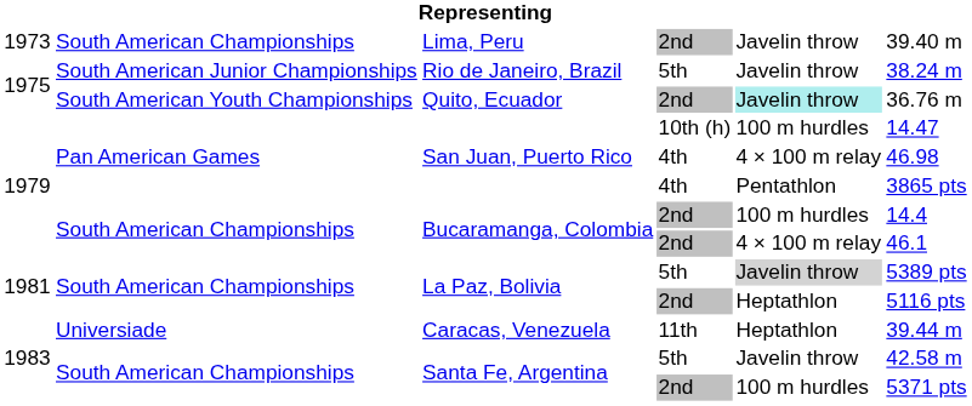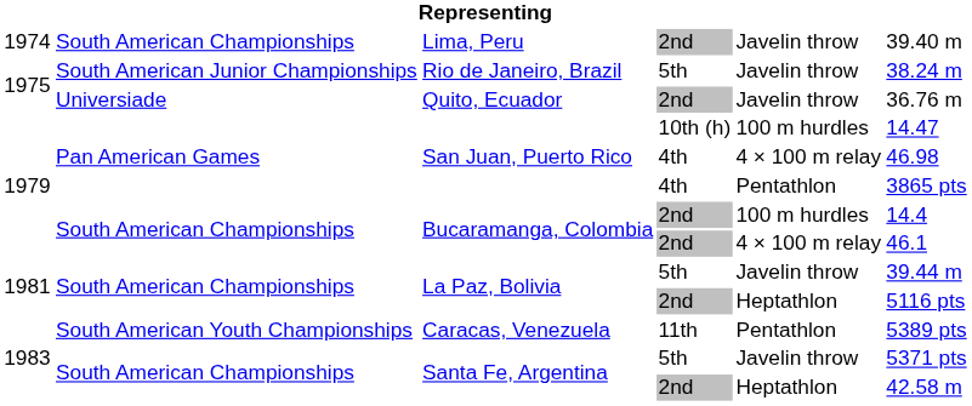 <table>
 <tr>
 <th colspan="6">Representing </th>
 </tr>
 <tr>
-<td>1973</td>
+<td>1974</td>
 <td><a href='#'>South American Championships</a></td>
 <td><a href='#'>Lima, Peru</a></td>
 <td bgcolor=silver>2nd</td>
 <td>Javelin throw</td>
 <td>39.40 m</td>
 </tr>
 <tr>
 <td rowspan=2>1975</td>
 <td><a href='#'>South American Junior Championships</a></td>
 <td><a href='#'>Rio de Janeiro, Brazil</a></td>
 <td>5th</td>
 <td>Javelin throw</td>
 <td><a href='#'>38.24 m</a></td>
 </tr>
 <tr>
-<td><a href='#'>South American Youth Championships</a></td>
+<td><a href='#'>Universiade</a></td>
 <td><a href='#'>Quito, Ecuador</a></td>
 <td bgcolor=silver>2nd</td>
-<td style="background: paleturquoise;">Javelin throw</td>
+<td>Javelin throw</td>
 <td>36.76 m</td>
 </tr>
 <tr>
 <td rowspan=5>1979</td>
 <td rowspan=3><a href='#'>Pan American Games</a></td>
 <td rowspan=3><a href='#'>San Juan, Puerto Rico</a></td>
 <td>10th (h)</td>
 <td>100 m hurdles</td>
 <td><a href='#'>14.47</a></td>
 </tr>
 <tr>
 <td>4th</td>
 <td>4 × 100 m relay</td>
 <td><a href='#'>46.98</a></td>
 </tr>
 <tr>
 <td>4th</td>
 <td>Pentathlon</td>
 <td><a href='#'>3865 pts</a></td>
 </tr>
 <tr>
 <td rowspan=2><a href='#'>South American Championships</a></td>
 <td rowspan=2><a href='#'>Bucaramanga, Colombia</a></td>
 <td bgcolor=silver>2nd</td>
 <td>100 m hurdles</td>
 <td><a href='#'>14.4</a></td>
 </tr>
 <tr>
 <td bgcolor=silver>2nd</td>
 <td>4 × 100 m relay</td>
 <td><a href='#'>46.1</a></td>
 </tr>
 <tr>
 <td rowspan=2>1981</td>
 <td rowspan=2><a href='#'>South American Championships</a></td>
 <td rowspan=2><a href='#'>La Paz, Bolivia</a></td>
 <td>5th</td>
-<td style="background: lightgrey;">Javelin throw</td>
-<td><a href='#'>5389 pts</a></td>
+<td>Javelin throw</td>
+<td><a href='#'>39.44 m</a></td>
 </tr>
 <tr>
 <td bgcolor=silver>2nd</td>
 <td>Heptathlon</td>
 <td><a href='#'>5116 pts</a></td>
 </tr>
 <tr>
 <td rowspan=3>1983</td>
-<td><a href='#'>Universiade</a></td>
+<td><a href='#'>South American Youth Championships</a></td>
 <td><a href='#'>Caracas, Venezuela</a></td>
 <td>11th</td>
-<td>Heptathlon</td>
-<td><a href='#'>39.44 m</a></td>
+<td>Pentathlon</td>
+<td><a href='#'>5389 pts</a></td>
 </tr>
 <tr>
 <td rowspan=2><a href='#'>South American Championships</a></td>
 <td rowspan=2><a href='#'>Santa Fe, Argentina</a></td>
 <td>5th</td>
 <td>Javelin throw</td>
-<td><a href='#'>42.58 m</a></td>
+<td><a href='#'>5371 pts</a></td>
 </tr>
 <tr>
 <td bgcolor=silver>2nd</td>
-<td>100 m hurdles</td>
-<td><a href='#'>5371 pts</a></td>
+<td>Heptathlon</td>
+<td><a href='#'>42.58 m</a></td>
 </tr>
 </table>
